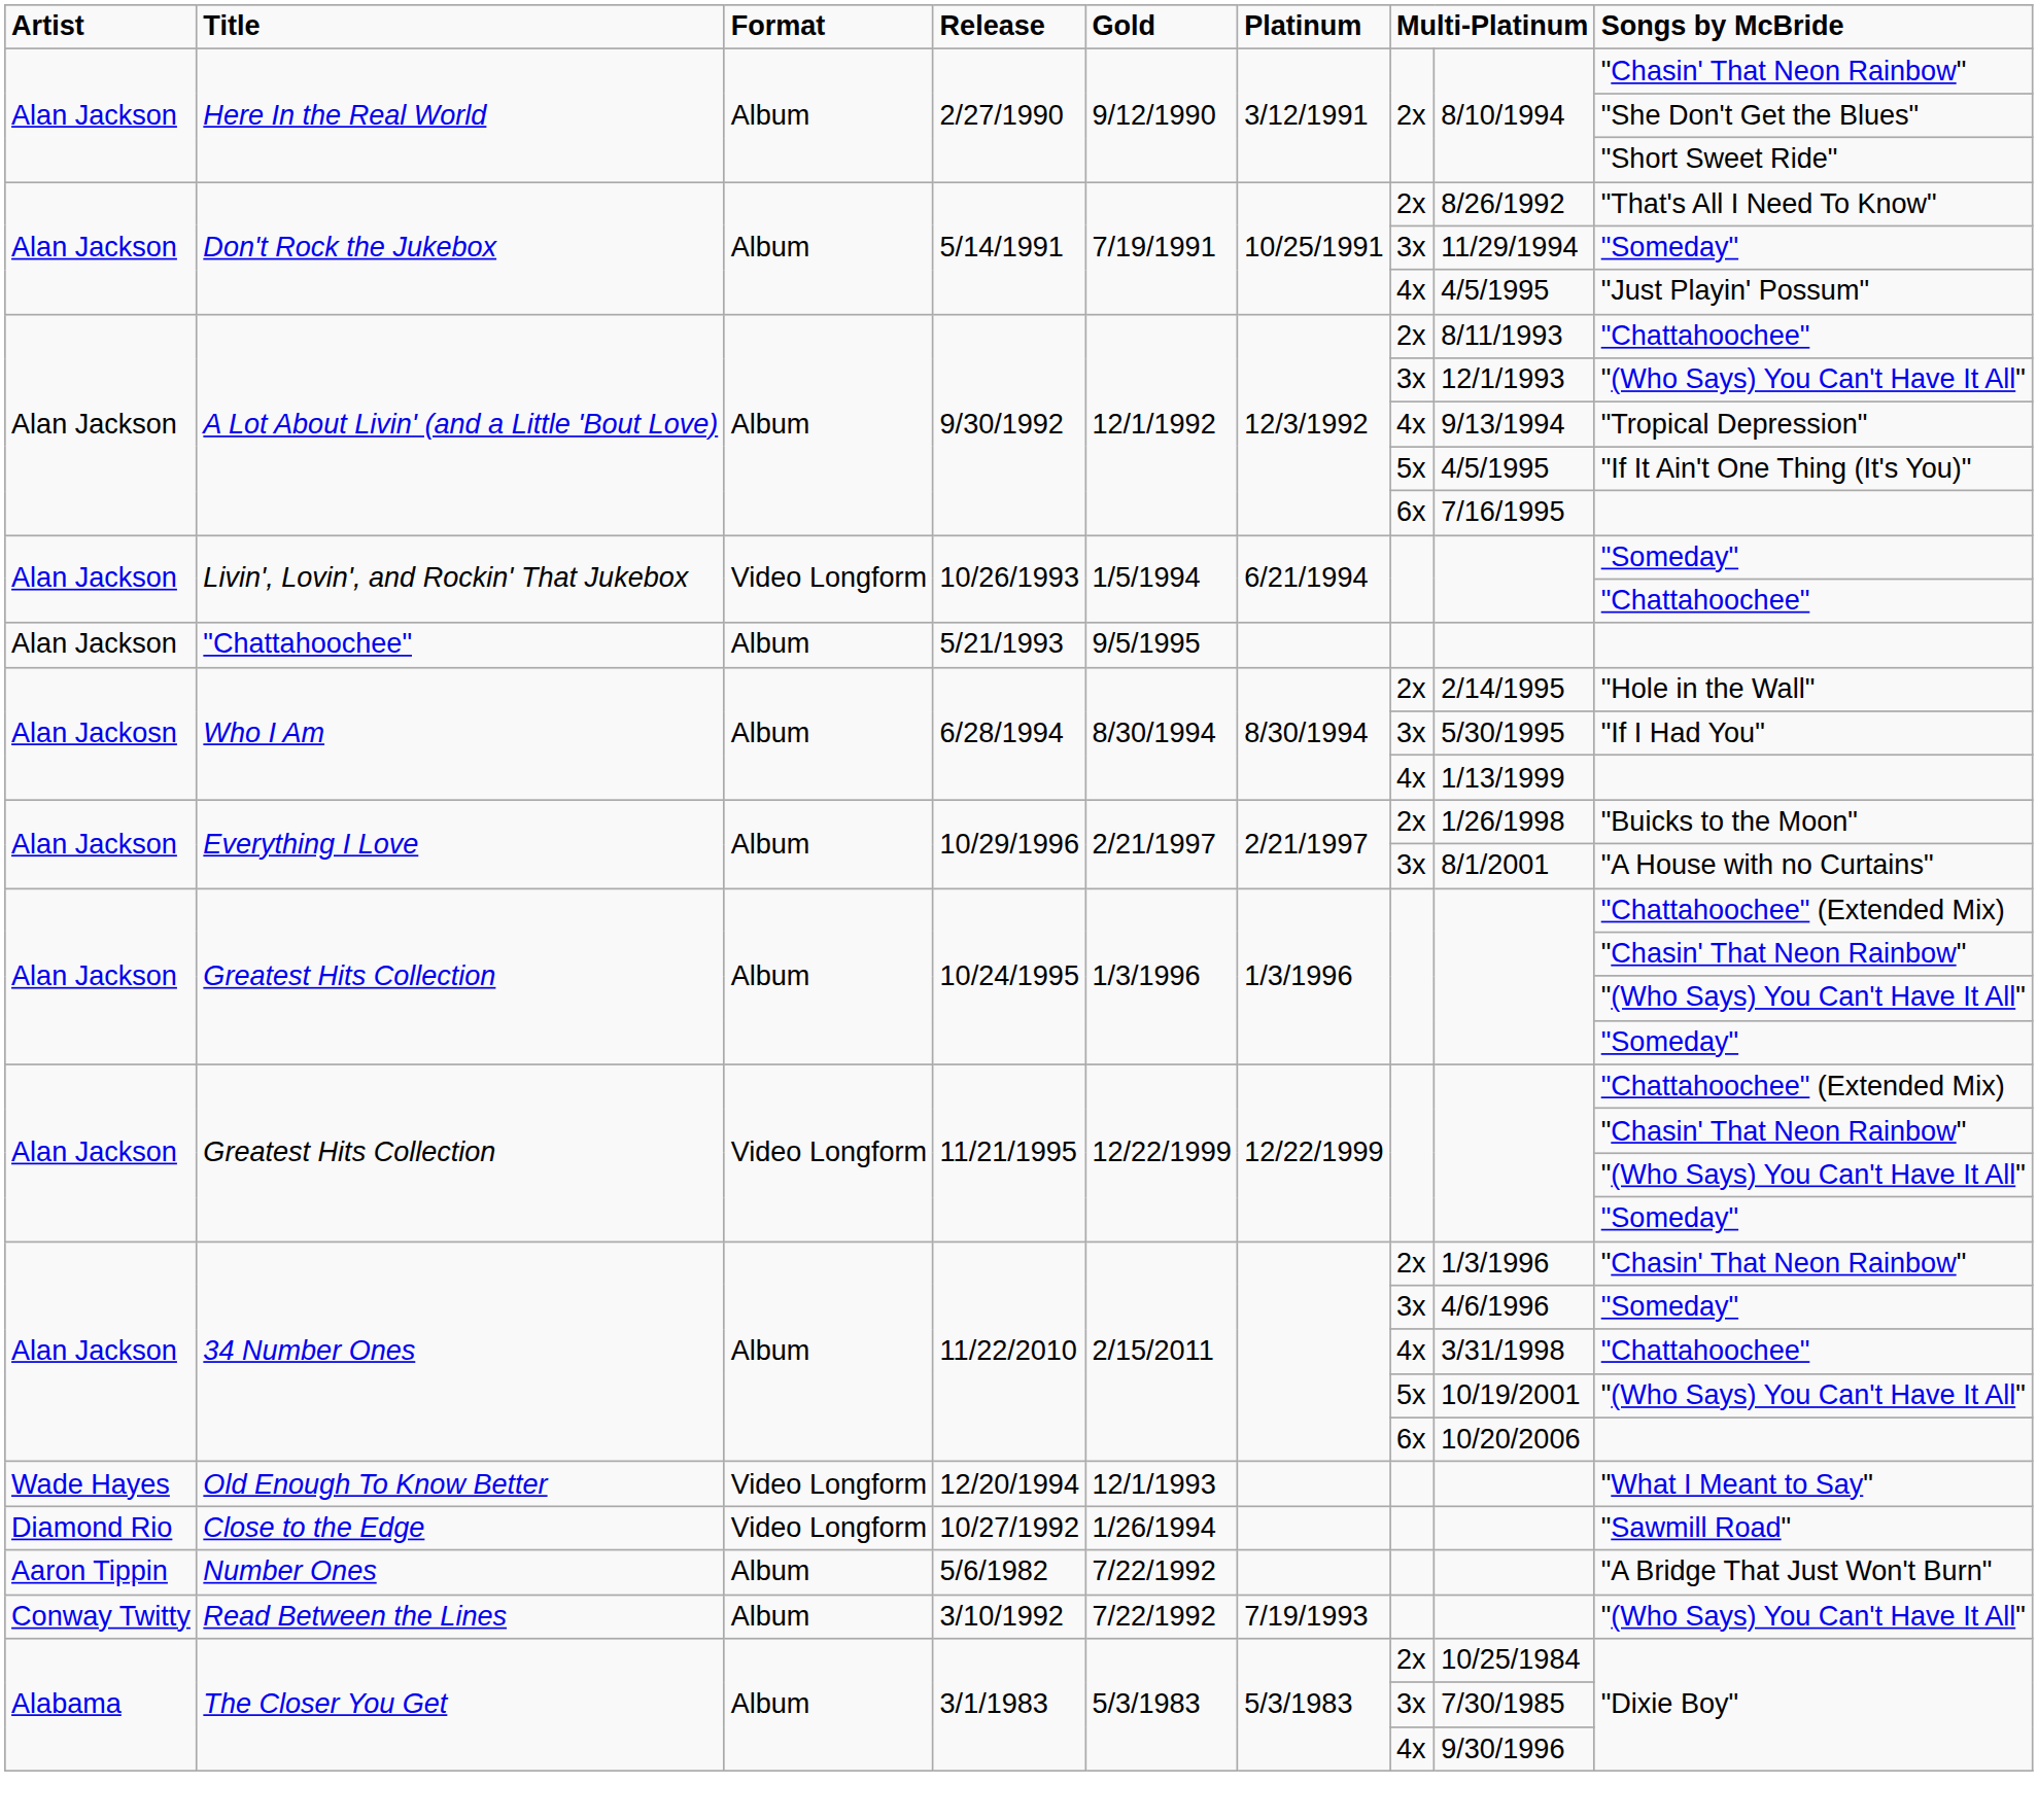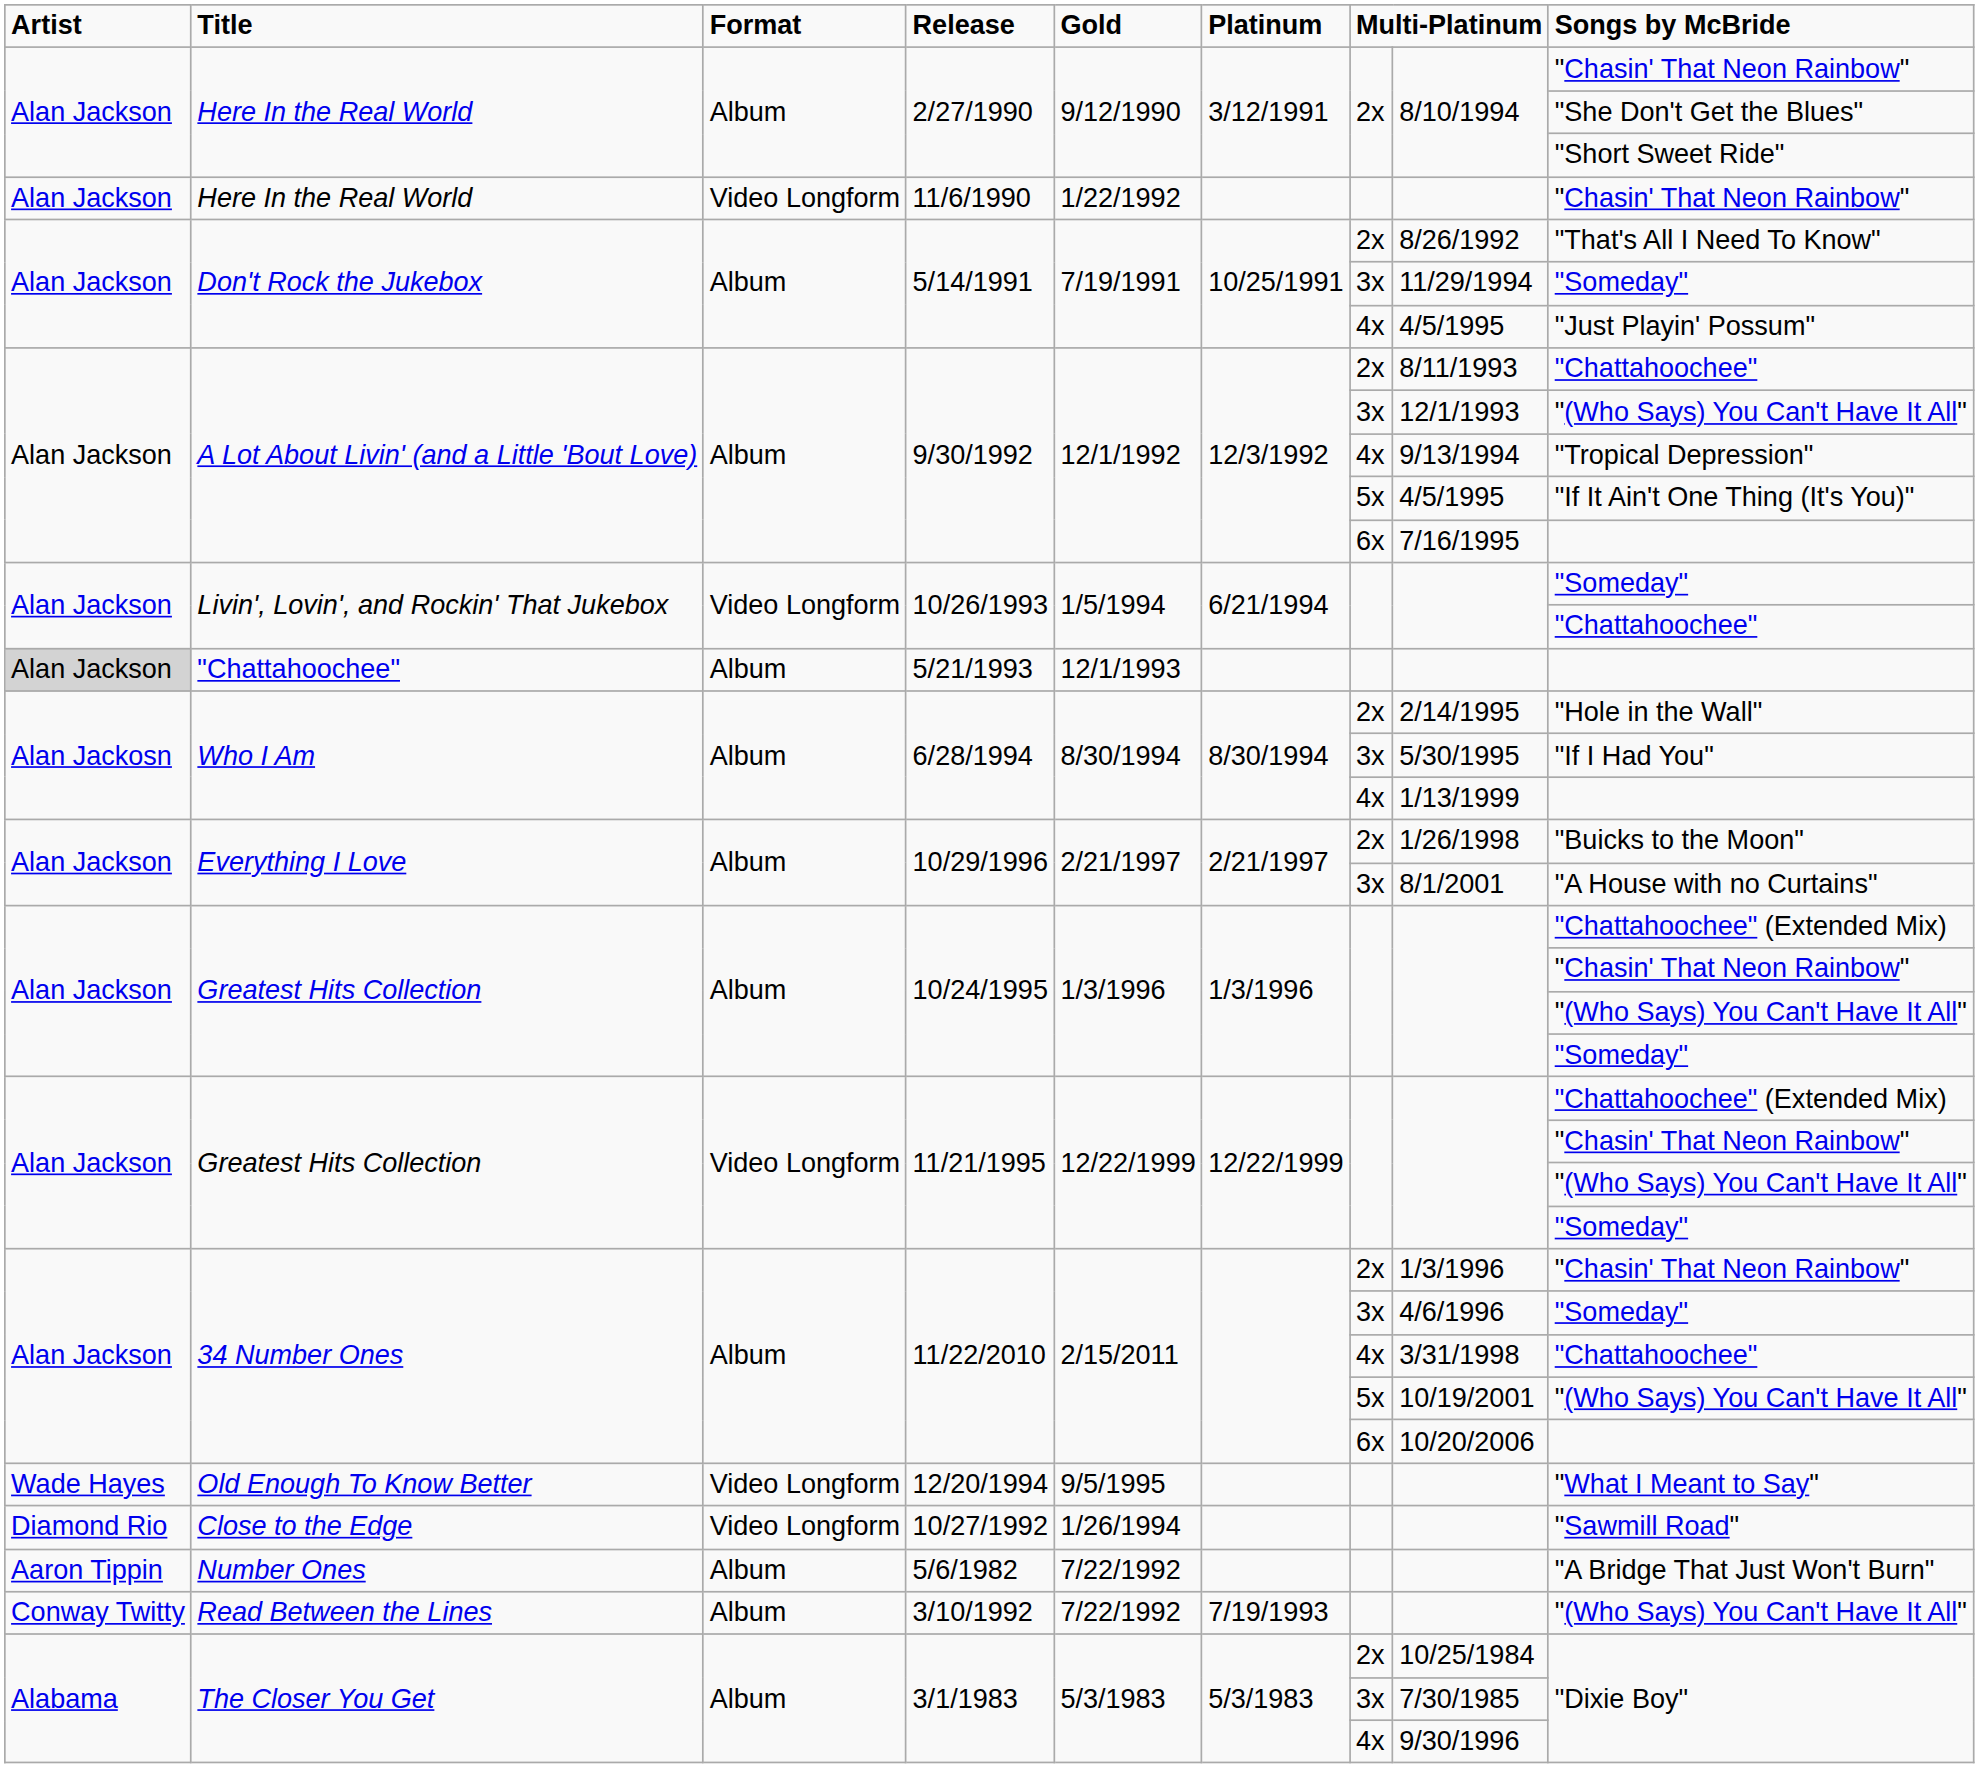 <table class="wikitable sortable">
 <tr>
 <td><strong>Artist</strong></td>
 <td><strong>Title</strong></td>
 <td><strong>Format</strong></td>
 <td><strong>Release</strong></td>
 <td><strong>Gold</strong></td>
 <td><strong>Platinum</strong></td>
 <td colspan="2"><strong>Multi-Platinum</strong></td>
 <td><strong>Songs by McBride</strong></td>
 </tr>
 <tr>
 <td rowspan="3"><a href='#'>Alan Jackson</a></td>
 <td rowspan="3"><a href='#'><em>Here In the Real World</em></a></td>
 <td rowspan="3">Album</td>
 <td rowspan="3">2/27/1990</td>
 <td rowspan="3">9/12/1990</td>
 <td rowspan="3">3/12/1991</td>
 <td rowspan="3">2x</td>
 <td rowspan="3">8/10/1994</td>
 <td>"<a href='#'>Chasin' That Neon Rainbow</a>"</td>
 </tr>
 <tr>
 <td>"She Don't Get the Blues"</td>
 </tr>
 <tr>
 <td>"Short Sweet Ride"</td>
+</tr>
+<tr>
+<td><a href='#'>Alan Jackson</a></td>
+<td><em>Here In the Real World</em></td>
+<td>Video Longform</td>
+<td>11/6/1990</td>
+<td>1/22/1992</td>
+<td></td>
+<td></td>
+<td></td>
+<td>"<a href='#'>Chasin' That Neon Rainbow</a>"</td>
 </tr>
 <tr>
 <td rowspan="3"><a href='#'>Alan Jackson</a></td>
 <td rowspan="3"><em><a href='#'>Don't Rock the Jukebox</a></em></td>
 <td rowspan="3">Album</td>
 <td rowspan="3">5/14/1991</td>
 <td rowspan="3">7/19/1991</td>
 <td rowspan="3">10/25/1991</td>
 <td>2x</td>
 <td>8/26/1992</td>
 <td>"That's All I Need To Know"</td>
 </tr>
 <tr>
 <td>3x</td>
 <td>11/29/1994</td>
 <td><a href='#'>"Someday"</a></td>
 </tr>
 <tr>
 <td>4x</td>
 <td>4/5/1995</td>
 <td>"Just Playin' Possum"</td>
 </tr>
 <tr>
 <td rowspan="5">Alan Jackson</td>
 <td rowspan="5"><a href='#'><em>A Lot About Livin' (and a Little 'Bout Love)</em></a></td>
 <td rowspan="5">Album</td>
 <td rowspan="5">9/30/1992</td>
 <td rowspan="5">12/1/1992</td>
 <td rowspan="5">12/3/1992</td>
 <td>2x</td>
 <td>8/11/1993</td>
 <td><a href='#'>"Chattahoochee"</a></td>
 </tr>
 <tr>
 <td>3x</td>
 <td>12/1/1993</td>
 <td>"<a href='#'>(Who Says) You Can't Have It All</a>"</td>
 </tr>
 <tr>
 <td>4x</td>
 <td>9/13/1994</td>
 <td>"Tropical Depression"</td>
 </tr>
 <tr>
 <td>5x</td>
 <td>4/5/1995</td>
 <td>"If It Ain't One Thing (It's You)"</td>
 </tr>
 <tr>
 <td>6x</td>
 <td>7/16/1995</td>
 <td></td>
 </tr>
 <tr>
 <td rowspan="2"><a href='#'>Alan Jackson</a></td>
 <td rowspan="2"><em>Livin', Lovin', and Rockin' That Jukebox</em></td>
 <td rowspan="2">Video Longform</td>
 <td rowspan="2">10/26/1993</td>
 <td rowspan="2">1/5/1994</td>
 <td rowspan="2">6/21/1994</td>
 <td rowspan="2"></td>
 <td rowspan="2"></td>
 <td><a href='#'>"Someday"</a></td>
 </tr>
 <tr>
 <td><a href='#'>"Chattahoochee"</a></td>
 </tr>
 <tr>
-<td>Alan Jackson</td>
+<td style="background: lightgrey;">Alan Jackson</td>
 <td><a href='#'>"Chattahoochee"</a></td>
 <td>Album</td>
 <td>5/21/1993</td>
-<td>9/5/1995</td>
+<td>12/1/1993</td>
 <td></td>
 <td></td>
 <td></td>
 <td></td>
 </tr>
 <tr>
 <td rowspan="3"><a href='#'>Alan Jackosn</a></td>
 <td rowspan="3"><a href='#'><em>Who I Am</em></a></td>
 <td rowspan="3">Album</td>
 <td rowspan="3">6/28/1994</td>
 <td rowspan="3">8/30/1994</td>
 <td rowspan="3">8/30/1994</td>
 <td>2x</td>
 <td>2/14/1995</td>
 <td>"Hole in the Wall"</td>
 </tr>
 <tr>
 <td>3x</td>
 <td>5/30/1995</td>
 <td>"If I Had You"</td>
 </tr>
 <tr>
 <td>4x</td>
 <td>1/13/1999</td>
 <td></td>
 </tr>
 <tr>
 <td rowspan="2"><a href='#'>Alan Jackson</a></td>
 <td rowspan="2"><em><a href='#'>Everything I Love</a></em></td>
 <td rowspan="2">Album</td>
 <td rowspan="2">10/29/1996</td>
 <td rowspan="2">2/21/1997</td>
 <td rowspan="2">2/21/1997</td>
 <td>2x</td>
 <td>1/26/1998</td>
 <td>"Buicks to the Moon"</td>
 </tr>
 <tr>
 <td>3x</td>
 <td>8/1/2001</td>
 <td>"A House with no Curtains"</td>
 </tr>
 <tr>
 <td rowspan="4"><a href='#'>Alan Jackson</a></td>
 <td rowspan="4"><a href='#'><em>Greatest Hits Collection</em></a></td>
 <td rowspan="4">Album</td>
 <td rowspan="4">10/24/1995</td>
 <td rowspan="4">1/3/1996</td>
 <td rowspan="4">1/3/1996</td>
 <td rowspan="4"></td>
 <td rowspan="4"></td>
 <td><a href='#'>"Chattahoochee"</a> (Extended Mix)</td>
 </tr>
 <tr>
 <td>"<a href='#'>Chasin' That Neon Rainbow</a>"</td>
 </tr>
 <tr>
 <td>"<a href='#'>(Who Says) You Can't Have It All</a>"</td>
 </tr>
 <tr>
 <td><a href='#'>"Someday"</a></td>
 </tr>
 <tr>
 <td rowspan="4"><a href='#'>Alan Jackson</a></td>
 <td rowspan="4"><em>Greatest Hits Collection</em></td>
 <td rowspan="4">Video Longform</td>
 <td rowspan="4">11/21/1995</td>
 <td rowspan="4">12/22/1999</td>
 <td rowspan="4">12/22/1999</td>
 <td rowspan="4"></td>
 <td rowspan="4"></td>
 <td><a href='#'>"Chattahoochee"</a> (Extended Mix)</td>
 </tr>
 <tr>
 <td>"<a href='#'>Chasin' That Neon Rainbow</a>"</td>
 </tr>
 <tr>
 <td>"<a href='#'>(Who Says) You Can't Have It All</a>"</td>
 </tr>
 <tr>
 <td><a href='#'>"Someday"</a></td>
 </tr>
 <tr>
 <td rowspan="5"><a href='#'>Alan Jackson</a></td>
 <td rowspan="5"><em><a href='#'>34 Number Ones</a></em></td>
 <td rowspan="5">Album</td>
 <td rowspan="5">11/22/2010</td>
 <td rowspan="5">2/15/2011</td>
 <td rowspan="5"></td>
 <td>2x</td>
 <td>1/3/1996</td>
 <td>"<a href='#'>Chasin' That Neon Rainbow</a>"</td>
 </tr>
 <tr>
 <td>3x</td>
 <td>4/6/1996</td>
 <td><a href='#'>"Someday"</a></td>
 </tr>
 <tr>
 <td>4x</td>
 <td>3/31/1998</td>
 <td><a href='#'>"Chattahoochee"</a></td>
 </tr>
 <tr>
 <td>5x</td>
 <td>10/19/2001</td>
 <td>"<a href='#'>(Who Says) You Can't Have It All</a>"</td>
 </tr>
 <tr>
 <td>6x</td>
 <td>10/20/2006</td>
 <td></td>
 </tr>
 <tr>
 <td><a href='#'>Wade Hayes</a>  </td>
 <td><a href='#'><em>Old Enough To Know Better</em></a></td>
 <td>Video Longform</td>
 <td>12/20/1994</td>
-<td>12/1/1993</td>
+<td>9/5/1995</td>
 <td></td>
 <td></td>
 <td></td>
 <td>"<a href='#'>What I Meant to Say</a>"</td>
 </tr>
 <tr>
 <td><a href='#'>Diamond Rio</a>  </td>
 <td><a href='#'><em>Close to the Edge</em></a></td>
 <td>Video Longform</td>
 <td>10/27/1992</td>
 <td>1/26/1994</td>
 <td></td>
 <td></td>
 <td></td>
 <td>"<a href='#'>Sawmill Road</a>"</td>
 </tr>
 <tr>
 <td><a href='#'>Aaron Tippin</a>  </td>
 <td><em><a href='#'>Number Ones</a></em></td>
 <td>Album</td>
 <td>5/6/1982</td>
 <td>7/22/1992</td>
 <td></td>
 <td></td>
 <td></td>
 <td>"A Bridge That Just Won't Burn"</td>
 </tr>
 <tr>
 <td><a href='#'>Conway Twitty</a>  </td>
 <td><a href='#'><em>Read Between the Lines</em></a></td>
 <td>Album</td>
 <td>3/10/1992</td>
 <td>7/22/1992</td>
 <td>7/19/1993</td>
 <td></td>
 <td></td>
 <td>"<a href='#'>(Who Says) You Can't Have It All</a>"</td>
 </tr>
 <tr>
 <td rowspan="3"><a href='#'>Alabama</a>  </td>
 <td rowspan="3"><a href='#'><em>The Closer You Get</em></a></td>
 <td rowspan="3">Album</td>
 <td rowspan="3">3/1/1983</td>
 <td rowspan="3">5/3/1983</td>
 <td rowspan="3">5/3/1983</td>
 <td>2x</td>
 <td>10/25/1984</td>
 <td rowspan="3">"Dixie Boy"</td>
 </tr>
 <tr>
 <td>3x</td>
 <td>7/30/1985</td>
 </tr>
 <tr>
 <td>4x</td>
 <td>9/30/1996</td>
 </tr>
 </table>
